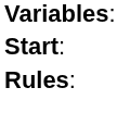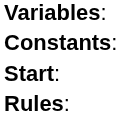 <table>
 <tr>
 <td><strong>Variables</strong>:</td>
+<td></td>
+</tr>
+<tr>
+<td><strong>Constants</strong>:</td>
 <td></td>
 </tr>
 <tr>
 <td><strong>Start</strong>:</td>
 <td></td>
 </tr>
 <tr>
 <td><strong>Rules</strong>:</td>
 <td></td>
 </tr>
 </table>
